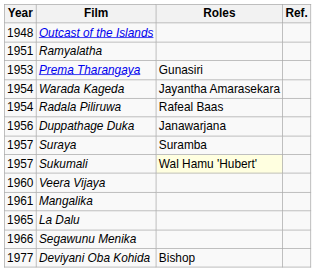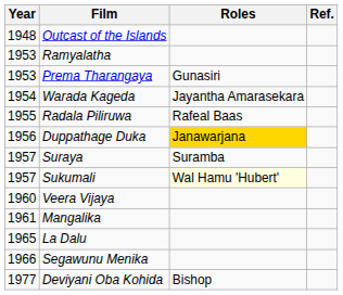 <table class="wikitable">
 <tr>
 <th>Year</th>
 <th>Film</th>
 <th>Roles</th>
 <th>Ref.</th>
 </tr>
 <tr>
 <td>1948</td>
 <td><em><a href='#'>Outcast of the Islands</a></em></td>
 <td></td>
 <td></td>
 </tr>
 <tr>
-<td>1951</td>
+<td>1953</td>
 <td><em>Ramyalatha</em></td>
 <td></td>
 <td></td>
 </tr>
 <tr>
 <td>1953</td>
 <td><em><a href='#'>Prema Tharangaya</a></em></td>
 <td>Gunasiri</td>
 <td></td>
 </tr>
 <tr>
 <td>1954</td>
 <td><em>Warada Kageda</em></td>
 <td>Jayantha Amarasekara</td>
 <td></td>
 </tr>
 <tr>
-<td>1954</td>
+<td>1955</td>
 <td><em>Radala Piliruwa</em></td>
 <td>Rafeal Baas</td>
 <td></td>
 </tr>
 <tr>
 <td>1956</td>
 <td><em>Duppathage Duka</em></td>
-<td>Janawarjana</td>
+<td style="background: gold;">Janawarjana</td>
 <td></td>
 </tr>
 <tr>
 <td>1957</td>
 <td><em>Suraya</em></td>
 <td>Suramba</td>
 <td></td>
 </tr>
 <tr>
 <td>1957</td>
 <td><em>Sukumali</em></td>
 <td style="background: lightyellow;">Wal Hamu 'Hubert'</td>
 <td></td>
 </tr>
 <tr>
 <td>1960</td>
 <td><em>Veera Vijaya</em></td>
 <td></td>
 <td></td>
 </tr>
 <tr>
 <td>1961</td>
 <td><em>Mangalika</em></td>
 <td></td>
 <td></td>
 </tr>
 <tr>
 <td>1965</td>
 <td><em>La Dalu</em></td>
 <td></td>
 <td></td>
 </tr>
 <tr>
 <td>1966</td>
 <td><em>Segawunu Menika</em></td>
 <td></td>
 <td></td>
 </tr>
 <tr>
 <td>1977</td>
 <td><em>Deviyani Oba Kohida</em></td>
 <td>Bishop</td>
 <td></td>
 </tr>
 </table>
